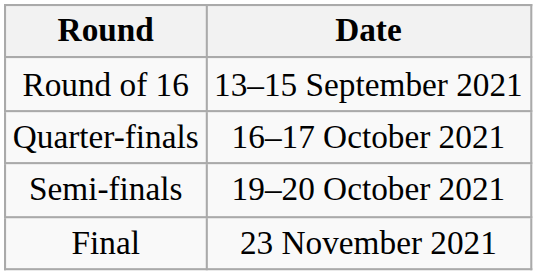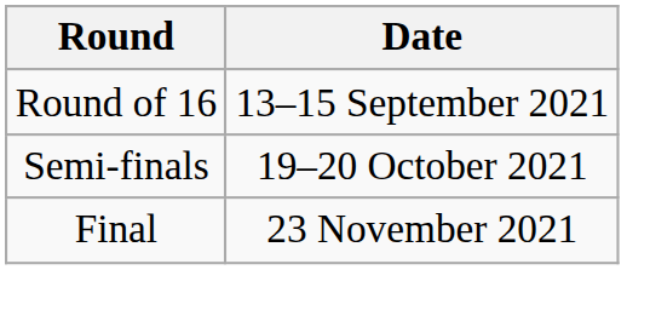 <table class="wikitable" style="text-align:center">
 <tr>
 <th>Round</th>
 <th>Date</th>
 </tr>
 <tr>
 <td>Round of 16</td>
 <td>13–15 September 2021</td>
 </tr>
 <tr>
-<td>Quarter-finals</td>
-<td>16–17 October 2021</td>
-</tr>
-<tr>
 <td>Semi-finals</td>
 <td>19–20 October 2021</td>
 </tr>
 <tr>
 <td>Final</td>
 <td>23 November 2021</td>
 </tr>
 </table>
